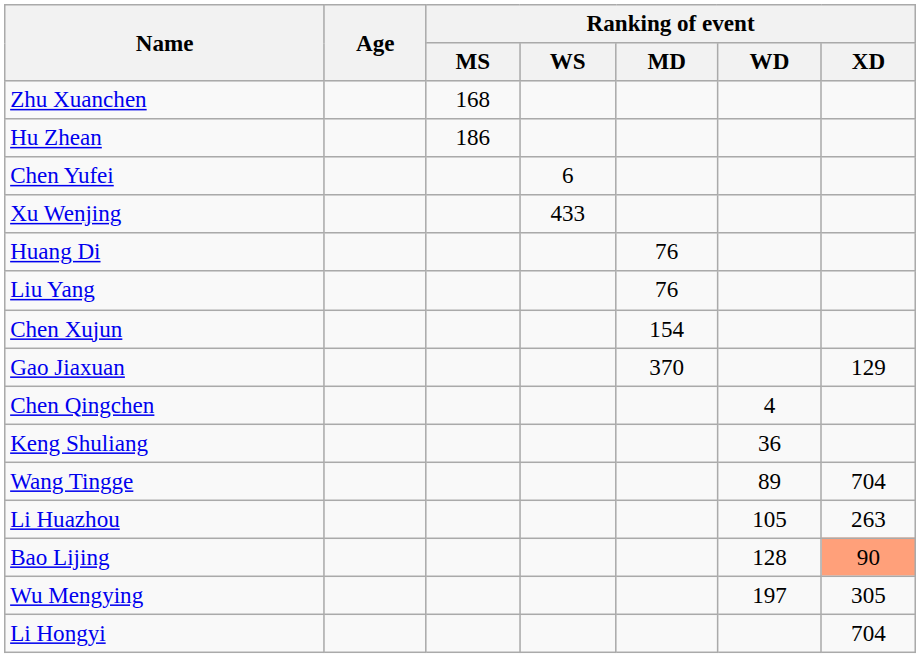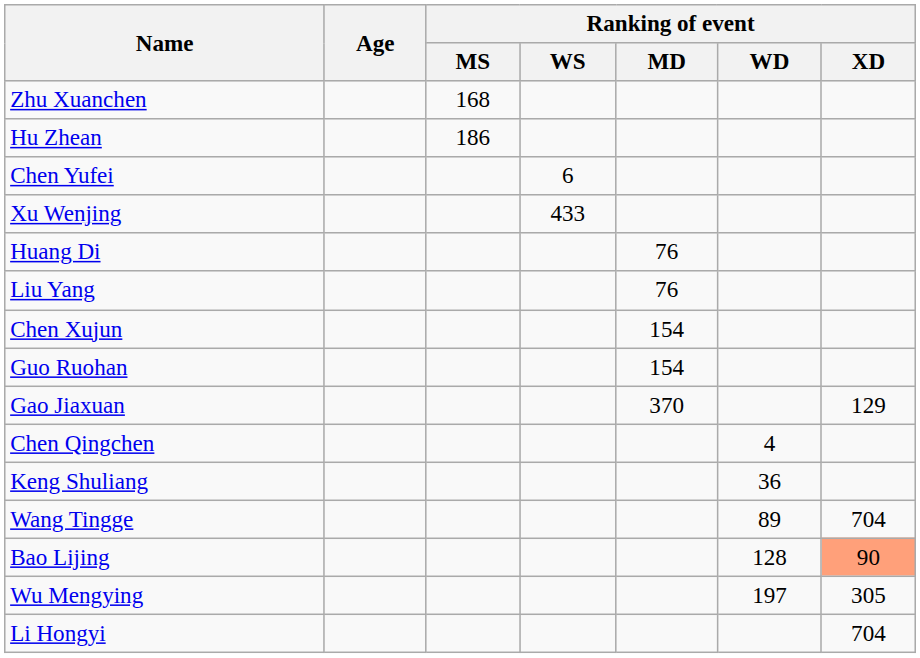 <table class="wikitable" style="width:600px; font-size:95%; text-align:center">
 <tr>
 <th rowspan="2" align="left">Name</th>
 <th rowspan="2" align="left">Age</th>
 <th colspan="5" align="center">Ranking of event</th>
 </tr>
 <tr>
 <th align="left">MS</th>
 <th align="left">WS</th>
 <th align="left">MD</th>
 <th align="left">WD</th>
 <th align="left">XD</th>
 </tr>
 <tr>
 <td align="left"><a href='#'>Zhu Xuanchen</a></td>
 <td align="left"></td>
 <td>168</td>
 <td></td>
 <td></td>
 <td></td>
 <td></td>
 </tr>
 <tr>
 <td align="left"><a href='#'>Hu Zhean</a></td>
 <td align="left"></td>
 <td>186</td>
 <td></td>
 <td></td>
 <td></td>
 <td></td>
 </tr>
 <tr>
 <td align="left"><a href='#'>Chen Yufei</a></td>
 <td align="left"></td>
 <td></td>
 <td>6</td>
 <td></td>
 <td></td>
 <td></td>
 </tr>
 <tr>
 <td align="left"><a href='#'>Xu Wenjing</a></td>
 <td align="left"></td>
 <td></td>
 <td>433</td>
 <td></td>
 <td></td>
 <td></td>
 </tr>
 <tr>
 <td align="left"><a href='#'>Huang Di</a></td>
 <td align="left"></td>
 <td></td>
 <td></td>
 <td>76</td>
 <td></td>
 <td></td>
 </tr>
 <tr>
 <td align="left"><a href='#'>Liu Yang</a></td>
 <td align="left"></td>
 <td></td>
 <td></td>
 <td>76</td>
 <td></td>
 <td></td>
 </tr>
 <tr>
 <td align="left"><a href='#'>Chen Xujun</a></td>
 <td align="left"></td>
 <td></td>
 <td></td>
 <td>154</td>
 <td></td>
 <td></td>
 </tr>
 <tr>
+<td align="left"><a href='#'>Guo Ruohan</a></td>
+<td align="left"></td>
+<td></td>
+<td></td>
+<td>154</td>
+<td></td>
+<td></td>
+</tr>
+<tr>
 <td align="left"><a href='#'>Gao Jiaxuan</a></td>
 <td align="left"></td>
 <td></td>
 <td></td>
 <td>370</td>
 <td></td>
 <td>129</td>
 </tr>
 <tr>
 <td align="left"><a href='#'>Chen Qingchen</a></td>
 <td align="left"></td>
 <td></td>
 <td></td>
 <td></td>
 <td>4</td>
 <td></td>
 </tr>
 <tr>
 <td align="left"><a href='#'>Keng Shuliang</a></td>
 <td align="left"></td>
 <td></td>
 <td></td>
 <td></td>
 <td>36</td>
 <td></td>
 </tr>
 <tr>
 <td align="left"><a href='#'>Wang Tingge</a></td>
 <td align="left"></td>
 <td></td>
 <td></td>
 <td></td>
 <td>89</td>
 <td>704</td>
 </tr>
 <tr>
-<td align="left"><a href='#'>Li Huazhou</a></td>
-<td align="left"></td>
-<td></td>
-<td></td>
-<td></td>
-<td>105</td>
-<td>263</td>
-</tr>
-<tr>
 <td align="left"><a href='#'>Bao Lijing</a></td>
 <td align="left"></td>
 <td></td>
 <td></td>
 <td></td>
 <td>128</td>
 <td style="background: lightsalmon;">90</td>
 </tr>
 <tr>
 <td align="left"><a href='#'>Wu Mengying</a></td>
 <td align="left"></td>
 <td></td>
 <td></td>
 <td></td>
 <td>197</td>
 <td>305</td>
 </tr>
 <tr>
 <td align="left"><a href='#'>Li Hongyi</a></td>
 <td align="left"></td>
 <td></td>
 <td></td>
 <td></td>
 <td></td>
 <td>704</td>
 </tr>
 </table>
